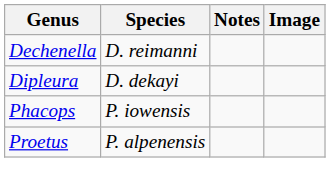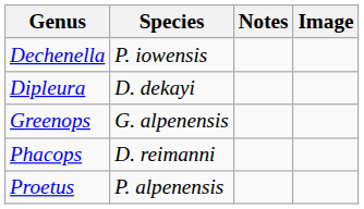 <table class="wikitable">
 <tr>
 <th>Genus</th>
 <th>Species</th>
 <th>Notes</th>
 <th>Image</th>
 </tr>
 <tr>
 <td><em><a href='#'>Dechenella</a></em></td>
-<td><em>D. reimanni</em></td>
+<td><em>P. iowensis</em></td>
 <td></td>
 <td></td>
 </tr>
 <tr>
 <td><em><a href='#'>Dipleura</a></em></td>
 <td><em>D. dekayi</em></td>
 <td></td>
 <td></td>
 </tr>
 <tr>
+<td><em><a href='#'>Greenops</a></em></td>
+<td><em>G. alpenensis</em></td>
+<td></td>
+<td></td>
+</tr>
+<tr>
 <td><em><a href='#'>Phacops</a></em></td>
-<td><em>P. iowensis</em></td>
+<td><em>D. reimanni</em></td>
 <td></td>
 <td></td>
 </tr>
 <tr>
 <td><em><a href='#'>Proetus</a></em></td>
 <td><em>P. alpenensis</em></td>
 <td></td>
 <td></td>
 </tr>
 </table>
